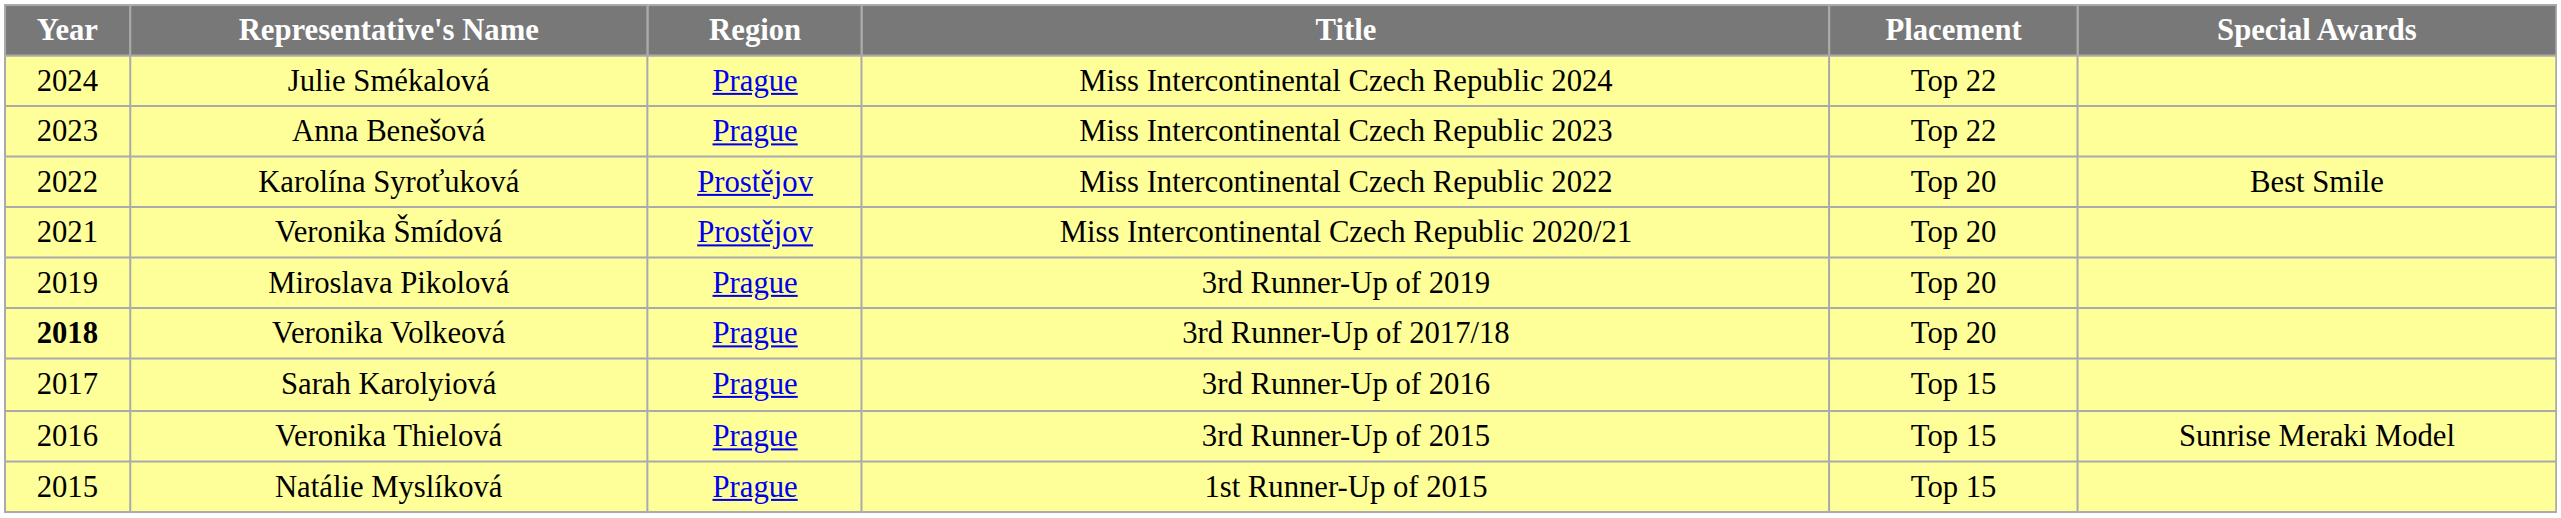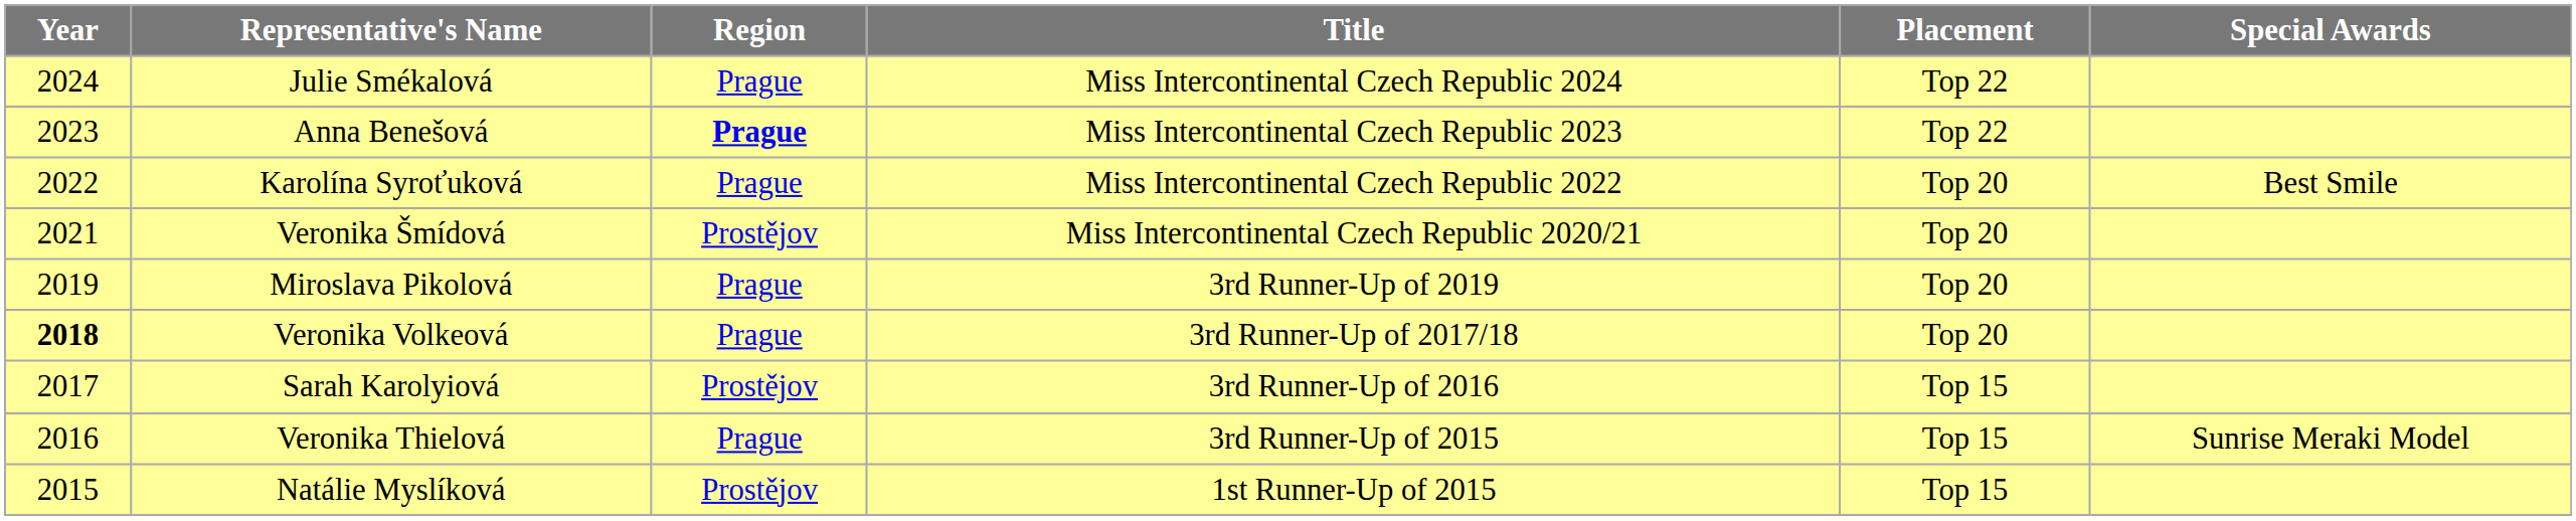 <table class="wikitable" style="font-size: 95%; text-align:center; width:100%">
 <tr>
 <th style="background-color:#787878;color:#FFFFFF;">Year</th>
 <th style="background-color:#787878;color:#FFFFFF;">Representative's Name</th>
 <th style="background-color:#787878;color:#FFFFFF;">Region</th>
 <th style="background-color:#787878;color:#FFFFFF;">Title</th>
 <th style="background-color:#787878;color:#FFFFFF;">Placement</th>
 <th style="background-color:#787878;color:#FFFFFF;">Special Awards</th>
 </tr>
 <tr style="background-color:#FFFF99; ">
 <td>2024</td>
 <td>Julie Smékalová</td>
 <td><a href='#'>Prague</a></td>
 <td>Miss Intercontinental Czech Republic 2024</td>
 <td>Top 22</td>
 <td></td>
 </tr>
 <tr style="background-color:#FFFF99; ">
 <td>2023</td>
 <td>Anna Benešová</td>
-<td><a href='#'>Prague</a></td>
+<td><strong><a href='#'>Prague</a></strong></td>
 <td>Miss Intercontinental Czech Republic 2023</td>
 <td>Top 22</td>
 <td></td>
 </tr>
 <tr style="background-color:#FFFF99; ">
 <td>2022</td>
 <td>Karolína Syroťuková</td>
-<td><a href='#'>Prostějov</a></td>
+<td><a href='#'>Prague</a></td>
 <td>Miss Intercontinental Czech Republic 2022</td>
 <td>Top 20</td>
 <td>Best Smile</td>
 </tr>
 <tr style="background-color:#FFFF99; ">
 <td>2021</td>
 <td>Veronika Šmídová</td>
 <td><a href='#'>Prostějov</a></td>
 <td>Miss Intercontinental Czech Republic 2020/21</td>
 <td>Top 20</td>
 <td></td>
 </tr>
 <tr style="background-color:#FFFF99; ">
 <td>2019</td>
 <td>Miroslava Pikolová</td>
 <td><a href='#'>Prague</a></td>
 <td>3rd Runner-Up of 2019</td>
 <td>Top 20</td>
 <td></td>
 </tr>
 <tr style="background-color:#FFFF99; ">
 <td><strong>2018</strong></td>
 <td>Veronika Volkeová</td>
 <td><a href='#'>Prague</a></td>
 <td>3rd Runner-Up of 2017/18</td>
 <td>Top 20</td>
 <td></td>
 </tr>
 <tr style="background-color:#FFFF99; ">
 <td>2017</td>
 <td>Sarah Karolyiová</td>
-<td><a href='#'>Prague</a></td>
+<td><a href='#'>Prostějov</a></td>
 <td>3rd Runner-Up of 2016</td>
 <td>Top 15</td>
 <td></td>
 </tr>
 <tr style="background-color:#FFFF99; ">
 <td>2016</td>
 <td>Veronika Thielová</td>
 <td><a href='#'>Prague</a></td>
 <td>3rd Runner-Up of 2015</td>
 <td>Top 15</td>
 <td>Sunrise Meraki Model</td>
 </tr>
 <tr style="background-color:#FFFF99; ">
 <td>2015</td>
 <td>Natálie Myslíková</td>
-<td><a href='#'>Prague</a></td>
+<td><a href='#'>Prostějov</a></td>
 <td>1st Runner-Up of 2015</td>
 <td>Top 15</td>
 <td></td>
 </tr>
 </table>
